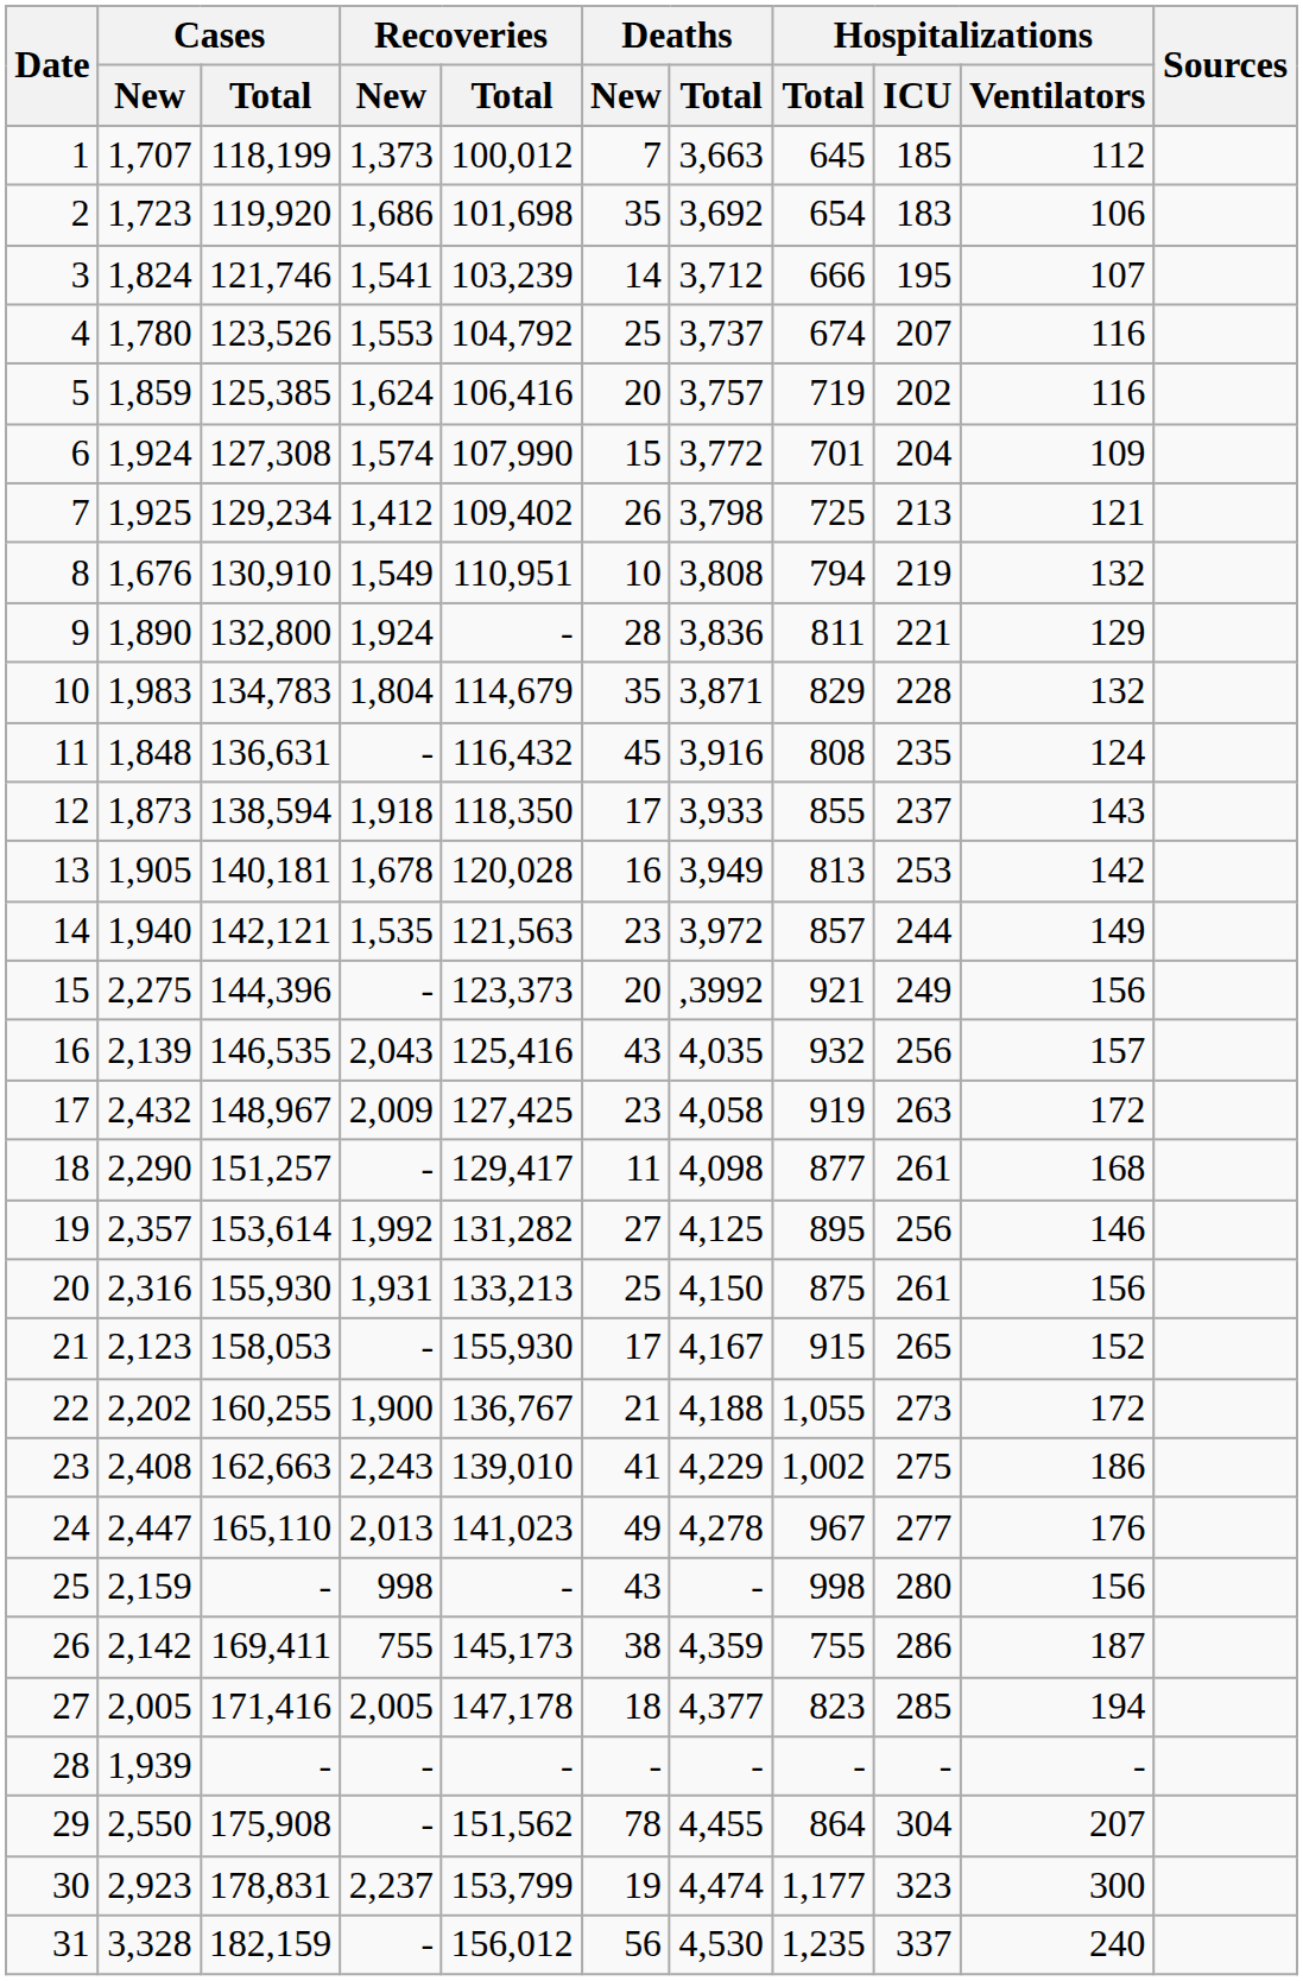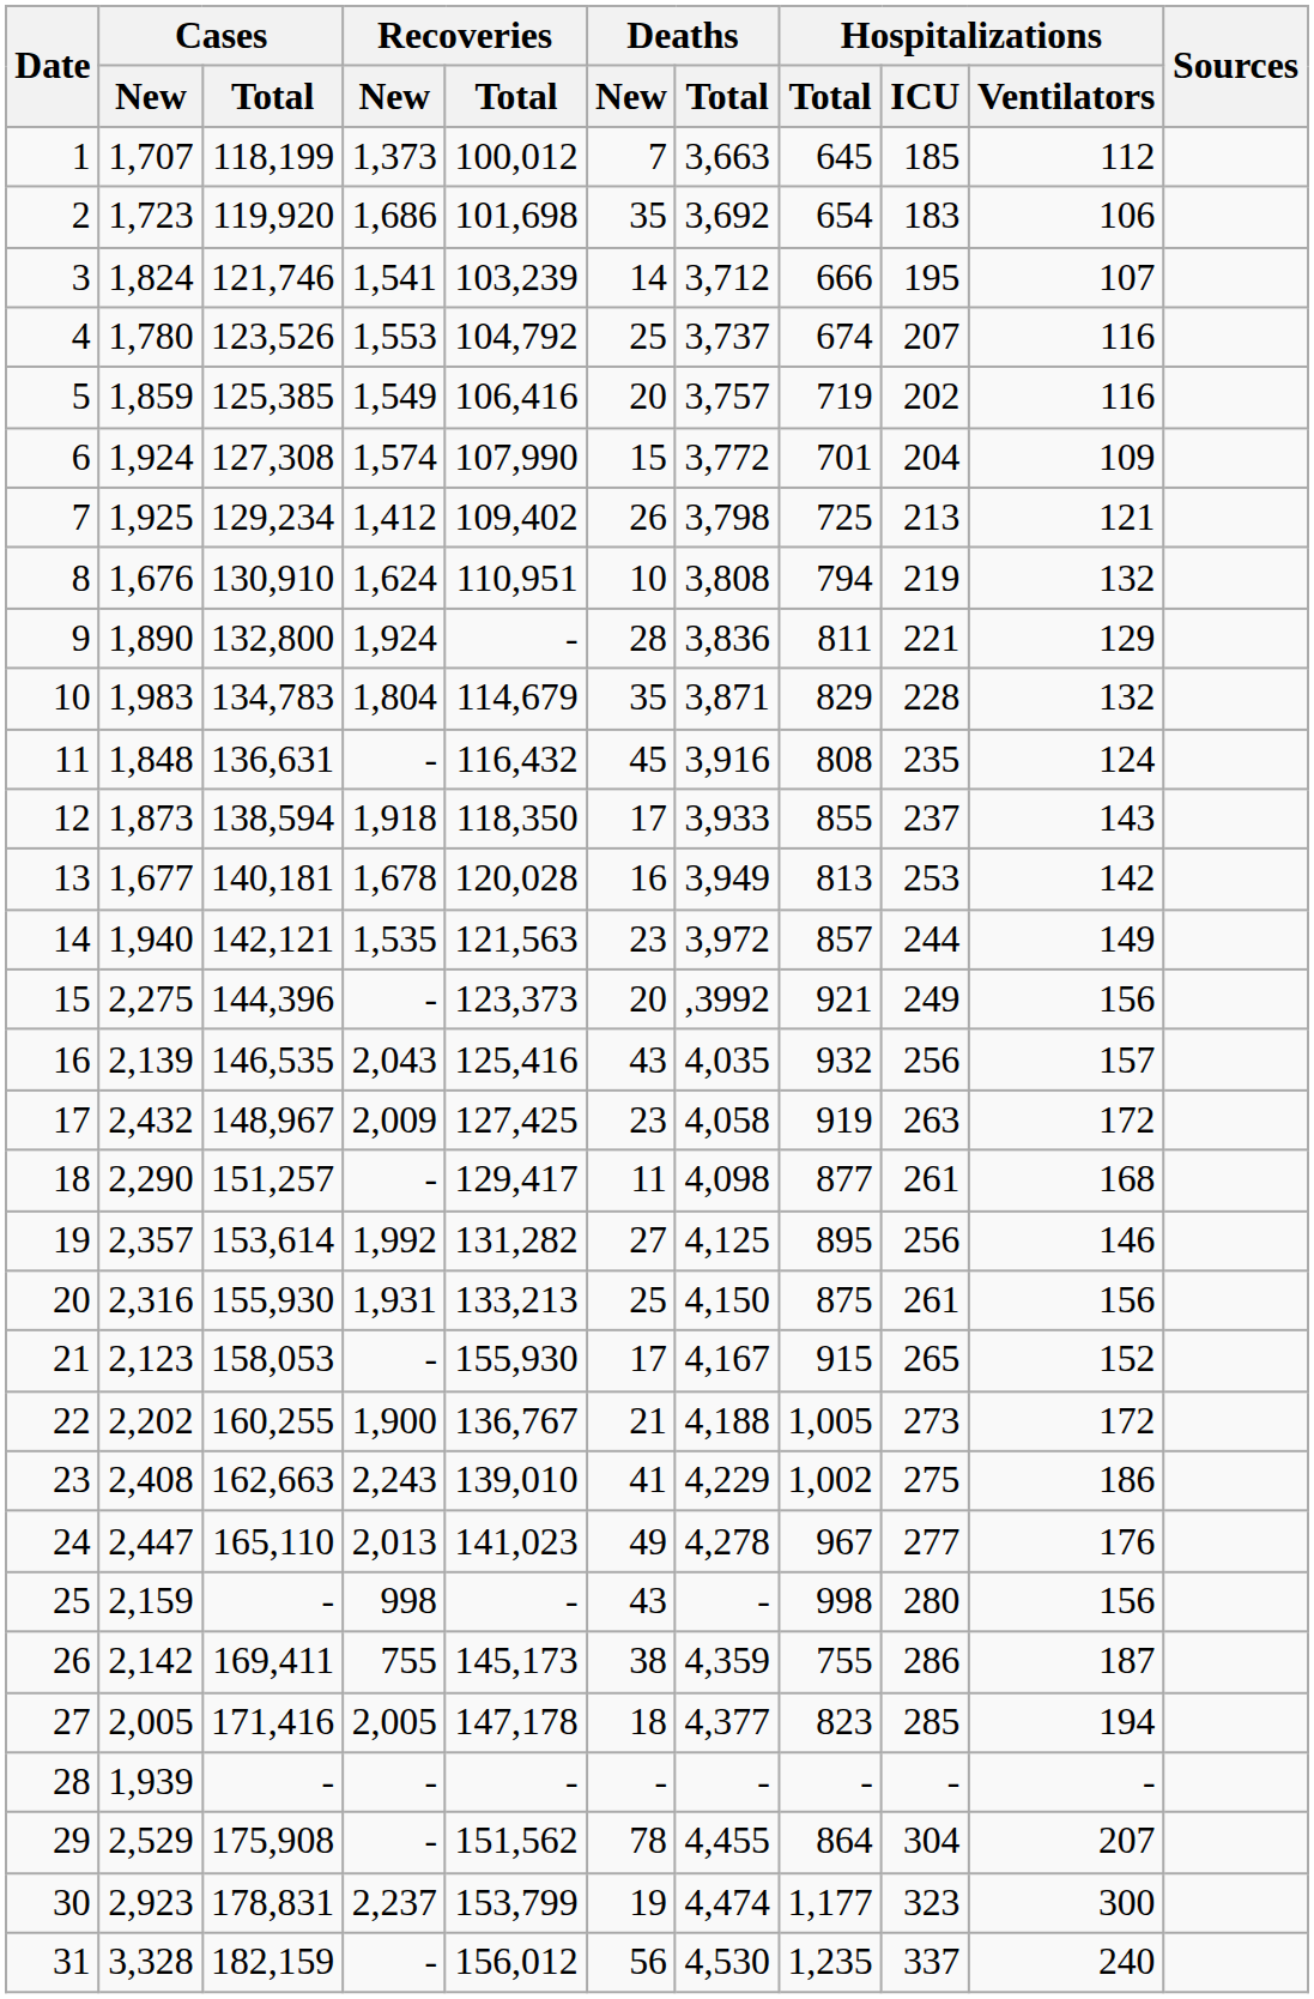 <table class="wikitable sortable mw-collapsible mw-collapsed sticky-header-multi sort-under" style="text-align:right;">
 <tr>
 <th rowspan=2>Date</th>
 <th colspan=2>Cases</th>
 <th colspan=2>Recoveries</th>
 <th colspan=2>Deaths</th>
 <th colspan=3>Hospitalizations</th>
 <th rowspan=2 class="unsortable">Sources</th>
 </tr>
 <tr>
 <th>New</th>
 <th>Total</th>
 <th>New</th>
 <th>Total</th>
 <th>New</th>
 <th>Total</th>
 <th>Total</th>
 <th>ICU</th>
 <th>Ventilators</th>
 </tr>
 <tr>
 <td>1</td>
 <td>1,707</td>
 <td>118,199</td>
 <td>1,373</td>
 <td>100,012</td>
 <td>7</td>
 <td>3,663</td>
 <td>645</td>
 <td>185</td>
 <td>112</td>
 <td></td>
 </tr>
 <tr>
 <td>2</td>
 <td>1,723</td>
 <td>119,920</td>
 <td>1,686</td>
 <td>101,698</td>
 <td>35</td>
 <td>3,692</td>
 <td>654</td>
 <td>183</td>
 <td>106</td>
 <td></td>
 </tr>
 <tr>
 <td>3</td>
 <td>1,824</td>
 <td>121,746</td>
 <td>1,541</td>
 <td>103,239</td>
 <td>14</td>
 <td>3,712</td>
 <td>666</td>
 <td>195</td>
 <td>107</td>
 <td></td>
 </tr>
 <tr>
 <td>4</td>
 <td>1,780</td>
 <td>123,526</td>
 <td>1,553</td>
 <td>104,792</td>
 <td>25</td>
 <td>3,737</td>
 <td>674</td>
 <td>207</td>
 <td>116</td>
 <td></td>
 </tr>
 <tr>
 <td>5</td>
 <td>1,859</td>
 <td>125,385</td>
-<td>1,624</td>
+<td>1,549</td>
 <td>106,416</td>
 <td>20</td>
 <td>3,757</td>
 <td>719</td>
 <td>202</td>
 <td>116</td>
 <td></td>
 </tr>
 <tr>
 <td>6</td>
 <td>1,924</td>
 <td>127,308</td>
 <td>1,574</td>
 <td>107,990</td>
 <td>15</td>
 <td>3,772</td>
 <td>701</td>
 <td>204</td>
 <td>109</td>
 <td></td>
 </tr>
 <tr>
 <td>7</td>
 <td>1,925</td>
 <td>129,234</td>
 <td>1,412</td>
 <td>109,402</td>
 <td>26</td>
 <td>3,798</td>
 <td>725</td>
 <td>213</td>
 <td>121</td>
 <td></td>
 </tr>
 <tr>
 <td>8</td>
 <td>1,676</td>
 <td>130,910</td>
-<td>1,549</td>
+<td>1,624</td>
 <td>110,951</td>
 <td>10</td>
 <td>3,808</td>
 <td>794</td>
 <td>219</td>
 <td>132</td>
 <td></td>
 </tr>
 <tr>
 <td>9</td>
 <td>1,890</td>
 <td>132,800</td>
 <td>1,924</td>
 <td>-</td>
 <td>28</td>
 <td>3,836</td>
 <td>811</td>
 <td>221</td>
 <td>129</td>
 <td></td>
 </tr>
 <tr>
 <td>10</td>
 <td>1,983</td>
 <td>134,783</td>
 <td>1,804</td>
 <td>114,679</td>
 <td>35</td>
 <td>3,871</td>
 <td>829</td>
 <td>228</td>
 <td>132</td>
 <td></td>
 </tr>
 <tr>
 <td>11</td>
 <td>1,848</td>
 <td>136,631</td>
 <td>-</td>
 <td>116,432</td>
 <td>45</td>
 <td>3,916</td>
 <td>808</td>
 <td>235</td>
 <td>124</td>
 <td></td>
 </tr>
 <tr>
 <td>12</td>
 <td>1,873</td>
 <td>138,594</td>
 <td>1,918</td>
 <td>118,350</td>
 <td>17</td>
 <td>3,933</td>
 <td>855</td>
 <td>237</td>
 <td>143</td>
 <td></td>
 </tr>
 <tr>
 <td>13</td>
-<td>1,905</td>
+<td>1,677</td>
 <td>140,181</td>
 <td>1,678</td>
 <td>120,028</td>
 <td>16</td>
 <td>3,949</td>
 <td>813</td>
 <td>253</td>
 <td>142</td>
 <td></td>
 </tr>
 <tr>
 <td>14</td>
 <td>1,940</td>
 <td>142,121</td>
 <td>1,535</td>
 <td>121,563</td>
 <td>23</td>
 <td>3,972</td>
 <td>857</td>
 <td>244</td>
 <td>149</td>
 <td></td>
 </tr>
 <tr>
 <td>15</td>
 <td>2,275</td>
 <td>144,396</td>
 <td>-</td>
 <td>123,373</td>
 <td>20</td>
 <td>,3992</td>
 <td>921</td>
 <td>249</td>
 <td>156</td>
 <td></td>
 </tr>
 <tr>
 <td>16</td>
 <td>2,139</td>
 <td>146,535</td>
 <td>2,043</td>
 <td>125,416</td>
 <td>43</td>
 <td>4,035</td>
 <td>932</td>
 <td>256</td>
 <td>157</td>
 <td></td>
 </tr>
 <tr>
 <td>17</td>
 <td>2,432</td>
 <td>148,967</td>
 <td>2,009</td>
 <td>127,425</td>
 <td>23</td>
 <td>4,058</td>
 <td>919</td>
 <td>263</td>
 <td>172</td>
 <td></td>
 </tr>
 <tr>
 <td>18</td>
 <td>2,290</td>
 <td>151,257</td>
 <td>-</td>
 <td>129,417</td>
 <td>11</td>
 <td>4,098</td>
 <td>877</td>
 <td>261</td>
 <td>168</td>
 <td></td>
 </tr>
 <tr>
 <td>19</td>
 <td>2,357</td>
 <td>153,614</td>
 <td>1,992</td>
 <td>131,282</td>
 <td>27</td>
 <td>4,125</td>
 <td>895</td>
 <td>256</td>
 <td>146</td>
 <td></td>
 </tr>
 <tr>
 <td>20</td>
 <td>2,316</td>
 <td>155,930</td>
 <td>1,931</td>
 <td>133,213</td>
 <td>25</td>
 <td>4,150</td>
 <td>875</td>
 <td>261</td>
 <td>156</td>
 <td></td>
 </tr>
 <tr>
 <td>21</td>
 <td>2,123</td>
 <td>158,053</td>
 <td>-</td>
 <td>155,930</td>
 <td>17</td>
 <td>4,167</td>
 <td>915</td>
 <td>265</td>
 <td>152</td>
 <td></td>
 </tr>
 <tr>
 <td>22</td>
 <td>2,202</td>
 <td>160,255</td>
 <td>1,900</td>
 <td>136,767</td>
 <td>21</td>
 <td>4,188</td>
-<td>1,055</td>
+<td>1,005</td>
 <td>273</td>
 <td>172</td>
 <td></td>
 </tr>
 <tr>
 <td>23</td>
 <td>2,408</td>
 <td>162,663</td>
 <td>2,243</td>
 <td>139,010</td>
 <td>41</td>
 <td>4,229</td>
 <td>1,002</td>
 <td>275</td>
 <td>186</td>
 <td></td>
 </tr>
 <tr>
 <td>24</td>
 <td>2,447</td>
 <td>165,110</td>
 <td>2,013</td>
 <td>141,023</td>
 <td>49</td>
 <td>4,278</td>
 <td>967</td>
 <td>277</td>
 <td>176</td>
 <td></td>
 </tr>
 <tr>
 <td>25</td>
 <td>2,159</td>
 <td>-</td>
 <td>998</td>
 <td>-</td>
 <td>43</td>
 <td>-</td>
 <td>998</td>
 <td>280</td>
 <td>156</td>
 <td></td>
 </tr>
 <tr>
 <td>26</td>
 <td>2,142</td>
 <td>169,411</td>
 <td>755</td>
 <td>145,173</td>
 <td>38</td>
 <td>4,359</td>
 <td>755</td>
 <td>286</td>
 <td>187</td>
 <td></td>
 </tr>
 <tr>
 <td>27</td>
 <td>2,005</td>
 <td>171,416</td>
 <td>2,005</td>
 <td>147,178</td>
 <td>18</td>
 <td>4,377</td>
 <td>823</td>
 <td>285</td>
 <td>194</td>
 <td></td>
 </tr>
 <tr>
 <td>28</td>
 <td>1,939</td>
 <td>-</td>
 <td>-</td>
 <td>-</td>
 <td>-</td>
 <td>-</td>
 <td>-</td>
 <td>-</td>
 <td>-</td>
 <td></td>
 </tr>
 <tr>
 <td>29</td>
-<td>2,550</td>
+<td>2,529</td>
 <td>175,908</td>
 <td>-</td>
 <td>151,562</td>
 <td>78</td>
 <td>4,455</td>
 <td>864</td>
 <td>304</td>
 <td>207</td>
 <td></td>
 </tr>
 <tr>
 <td>30</td>
 <td>2,923</td>
 <td>178,831</td>
 <td>2,237</td>
 <td>153,799</td>
 <td>19</td>
 <td>4,474</td>
 <td>1,177</td>
 <td>323</td>
 <td>300</td>
 <td></td>
 </tr>
 <tr>
 <td>31</td>
 <td>3,328</td>
 <td>182,159</td>
 <td>-</td>
 <td>156,012</td>
 <td>56</td>
 <td>4,530</td>
 <td>1,235</td>
 <td>337</td>
 <td>240</td>
 <td></td>
 </tr>
 </table>
